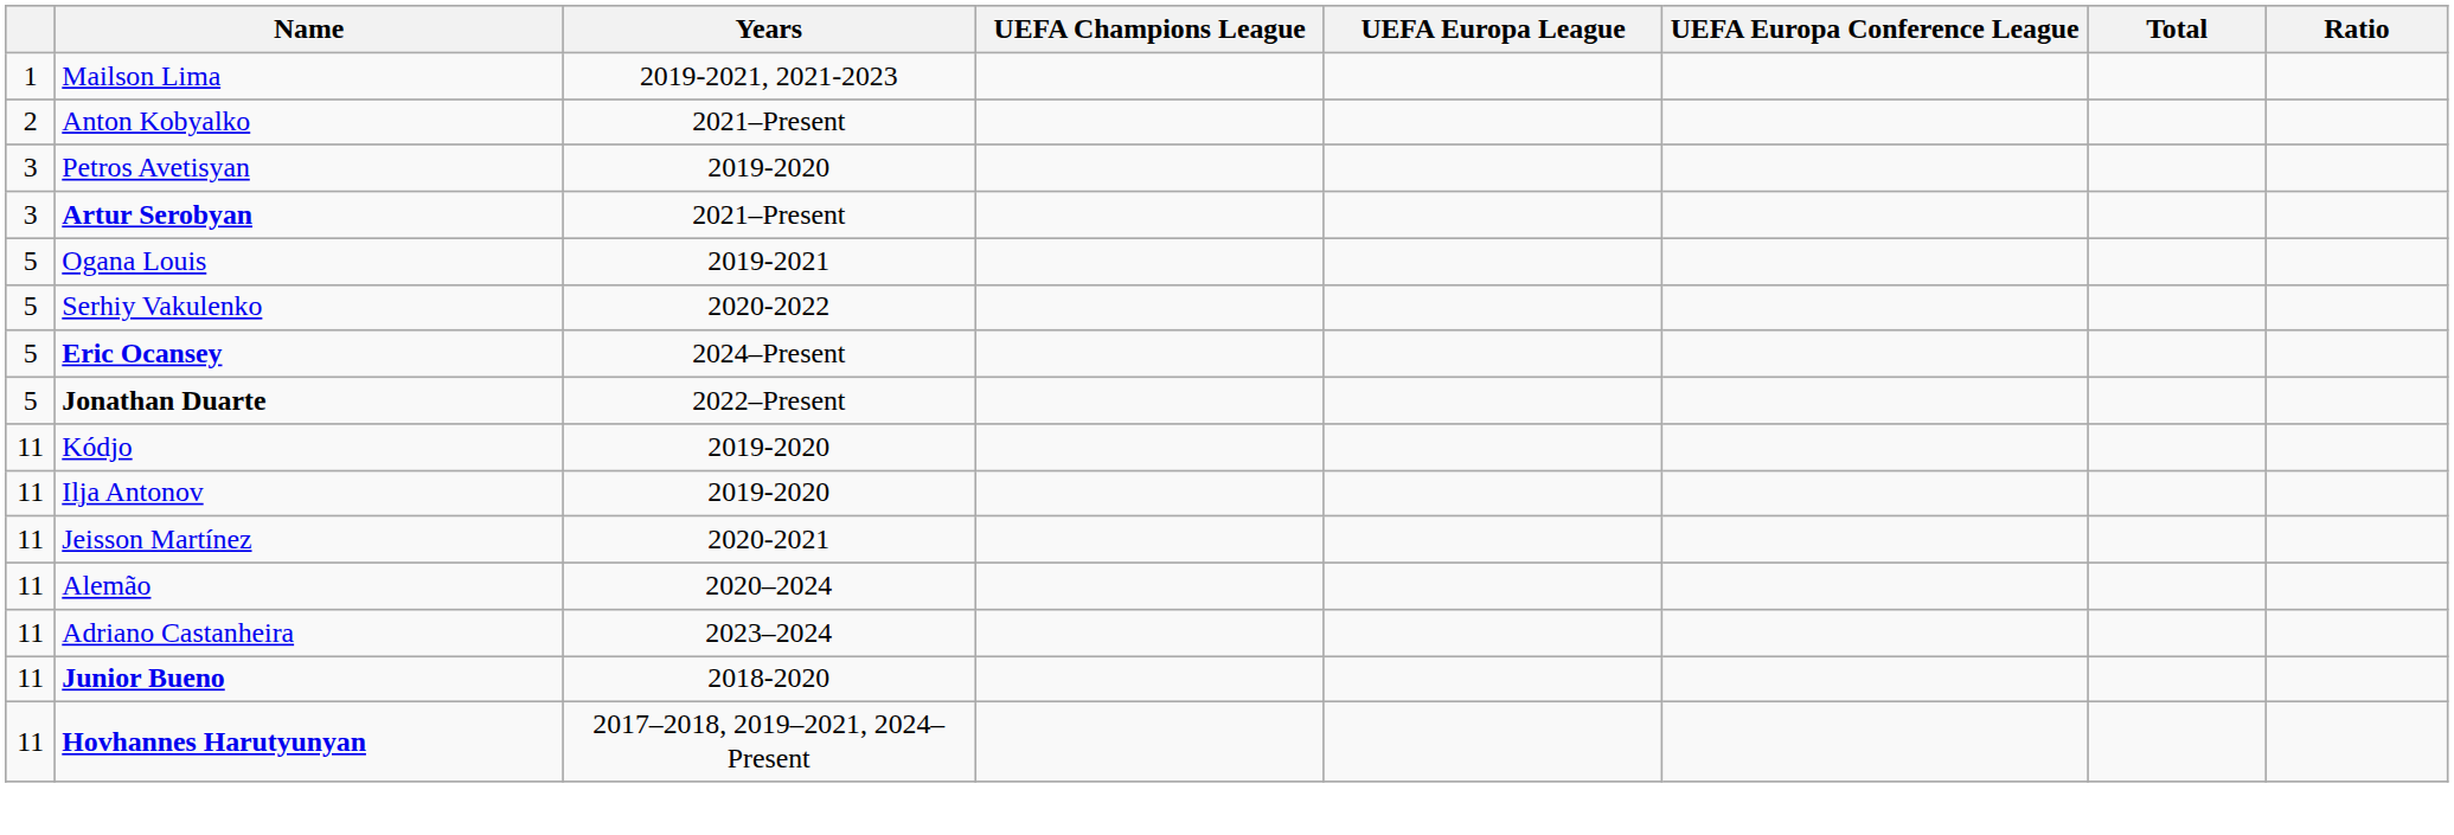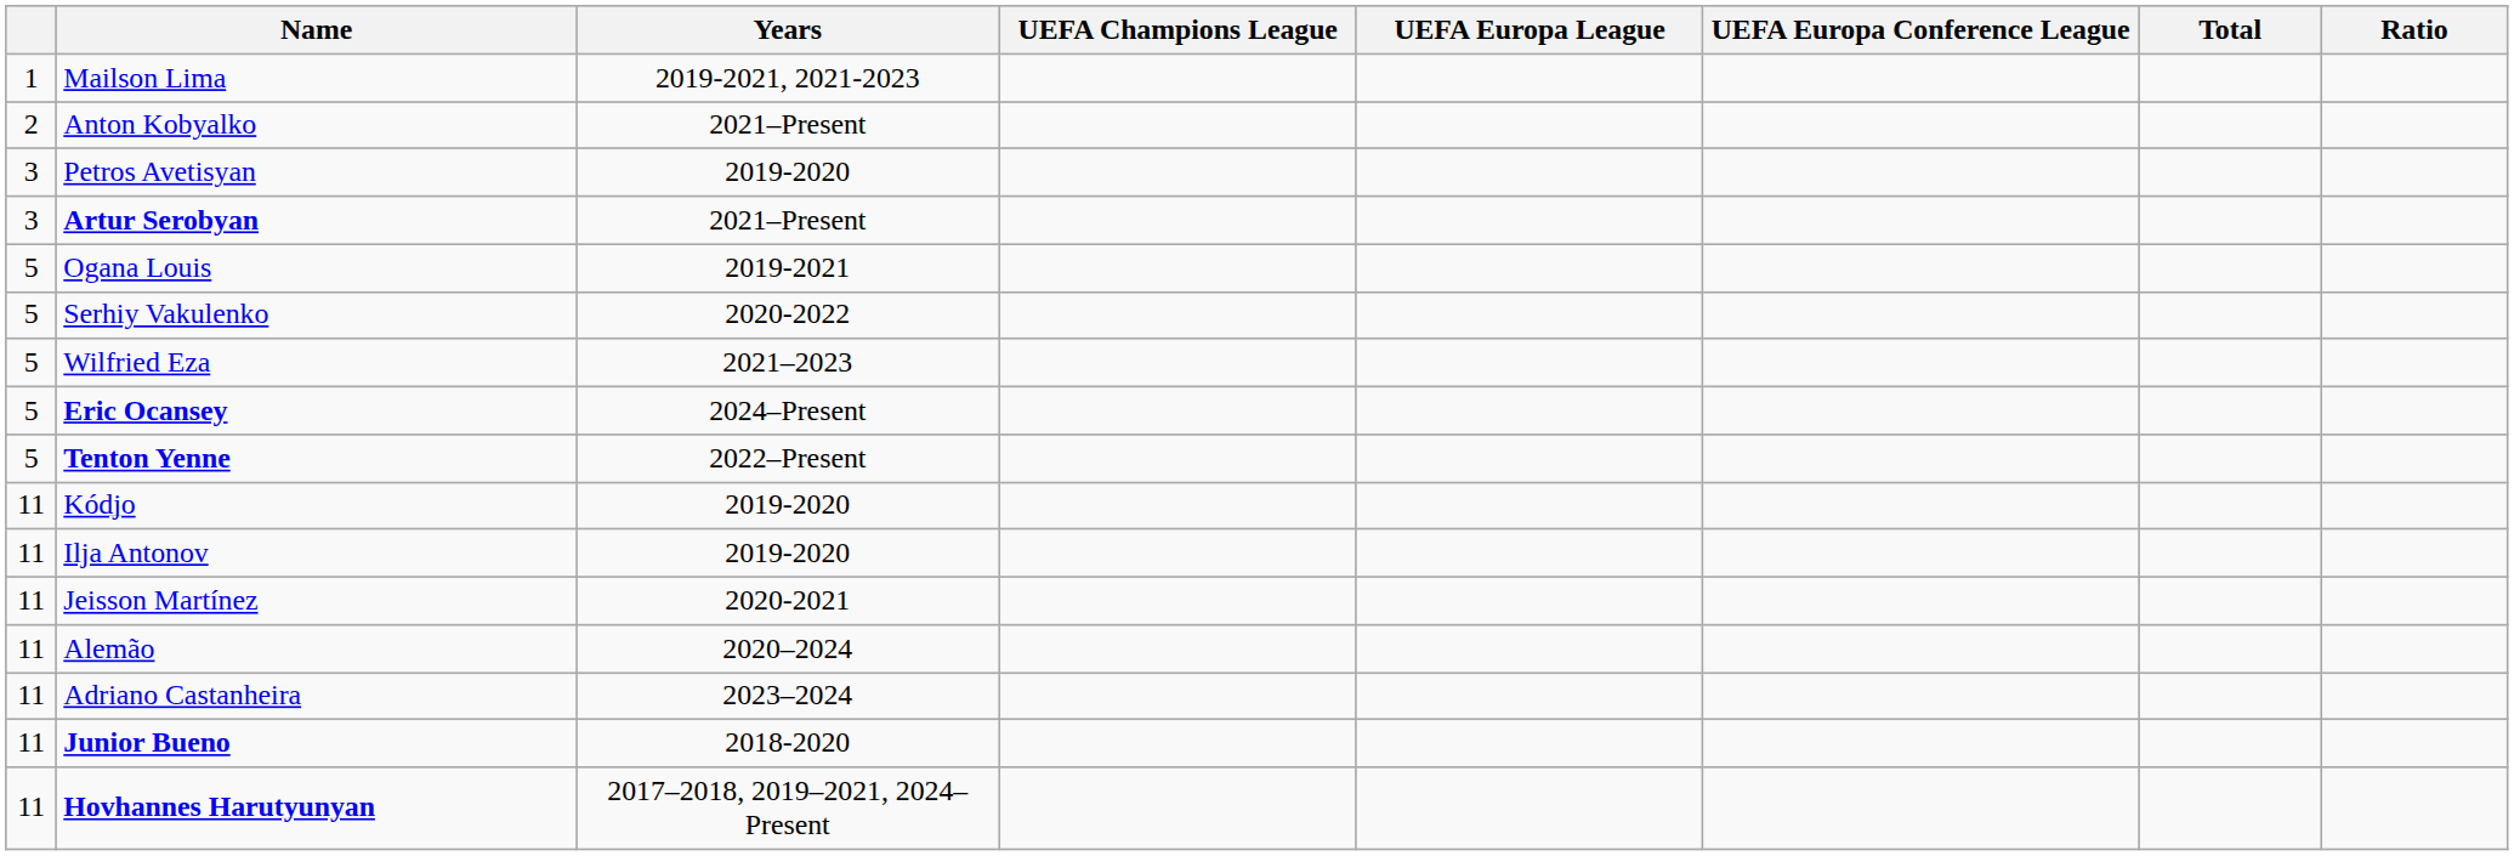 <table class="wikitable sortable"  style="text-align:center; font-size:90%; ">
 <tr>
 <th width=20px></th>
 <th width=300px>Name</th>
 <th width=250px>Years</th>
 <th width=200px>UEFA Champions League</th>
 <th width=200px>UEFA Europa League</th>
 <th width=250px>UEFA Europa Conference League</th>
 <th width=100px>Total</th>
 <th width=100px>Ratio</th>
 </tr>
 <tr>
 <td>1</td>
 <td align="left"> <a href='#'>Mailson Lima</a></td>
 <td>2019-2021, 2021-2023</td>
 <td></td>
 <td></td>
 <td></td>
 <td></td>
 <td></td>
 </tr>
 <tr>
 <td>2</td>
 <td align="left"> <a href='#'>Anton Kobyalko</a></td>
 <td>2021–Present</td>
 <td></td>
 <td></td>
 <td></td>
 <td></td>
 <td></td>
 </tr>
 <tr>
 <td>3</td>
 <td align="left"> <a href='#'>Petros Avetisyan</a></td>
 <td>2019-2020</td>
 <td></td>
 <td></td>
 <td></td>
 <td></td>
 <td></td>
 </tr>
 <tr>
 <td>3</td>
 <td align="left"> <strong><a href='#'>Artur Serobyan</a></strong></td>
 <td>2021–Present</td>
 <td></td>
 <td></td>
 <td></td>
 <td></td>
 <td></td>
 </tr>
 <tr>
 <td>5</td>
 <td align="left"> <a href='#'>Ogana Louis</a></td>
 <td>2019-2021</td>
 <td></td>
 <td></td>
 <td></td>
 <td></td>
 <td></td>
 </tr>
 <tr>
 <td>5</td>
 <td align="left"> <a href='#'>Serhiy Vakulenko</a></td>
 <td>2020-2022</td>
 <td></td>
 <td></td>
 <td></td>
 <td></td>
 <td></td>
 </tr>
 <tr>
 <td>5</td>
+<td align="left"> <a href='#'>Wilfried Eza</a></td>
+<td>2021–2023</td>
+<td></td>
+<td></td>
+<td></td>
+<td></td>
+<td></td>
+</tr>
+<tr>
+<td>5</td>
 <td align="left"> <strong><a href='#'>Eric Ocansey</a></strong></td>
 <td>2024–Present</td>
 <td></td>
 <td></td>
 <td></td>
 <td></td>
 <td></td>
 </tr>
 <tr>
 <td>5</td>
-<td align="left"> <strong>Jonathan Duarte</strong></td>
+<td align="left"> <strong><a href='#'>Tenton Yenne</a></strong></td>
 <td>2022–Present</td>
 <td></td>
 <td></td>
 <td></td>
 <td></td>
 <td></td>
 </tr>
 <tr>
 <td>11</td>
 <td align="left"> <a href='#'>Kódjo</a></td>
 <td>2019-2020</td>
 <td></td>
 <td></td>
 <td></td>
 <td></td>
 <td></td>
 </tr>
 <tr>
 <td>11</td>
 <td align="left"> <a href='#'>Ilja Antonov</a></td>
 <td>2019-2020</td>
 <td></td>
 <td></td>
 <td></td>
 <td></td>
 <td></td>
 </tr>
 <tr>
 <td>11</td>
 <td align="left"> <a href='#'>Jeisson Martínez</a></td>
 <td>2020-2021</td>
 <td></td>
 <td></td>
 <td></td>
 <td></td>
 <td></td>
 </tr>
 <tr>
 <td>11</td>
 <td align="left"> <a href='#'>Alemão</a></td>
 <td>2020–2024</td>
 <td></td>
 <td></td>
 <td></td>
 <td></td>
 <td></td>
 </tr>
 <tr>
 <td>11</td>
 <td align="left"> <a href='#'>Adriano Castanheira</a></td>
 <td>2023–2024</td>
 <td></td>
 <td></td>
 <td></td>
 <td></td>
 <td></td>
 </tr>
 <tr>
 <td>11</td>
 <td align="left"> <strong><a href='#'>Junior Bueno</a></strong></td>
 <td>2018-2020</td>
 <td></td>
 <td></td>
 <td></td>
 <td></td>
 <td></td>
 </tr>
 <tr>
 <td>11</td>
 <td align="left"> <strong><a href='#'>Hovhannes Harutyunyan</a></strong></td>
 <td>2017–2018, 2019–2021, 2024–Present</td>
 <td></td>
 <td></td>
 <td></td>
 <td></td>
 <td></td>
 </tr>
 </table>
